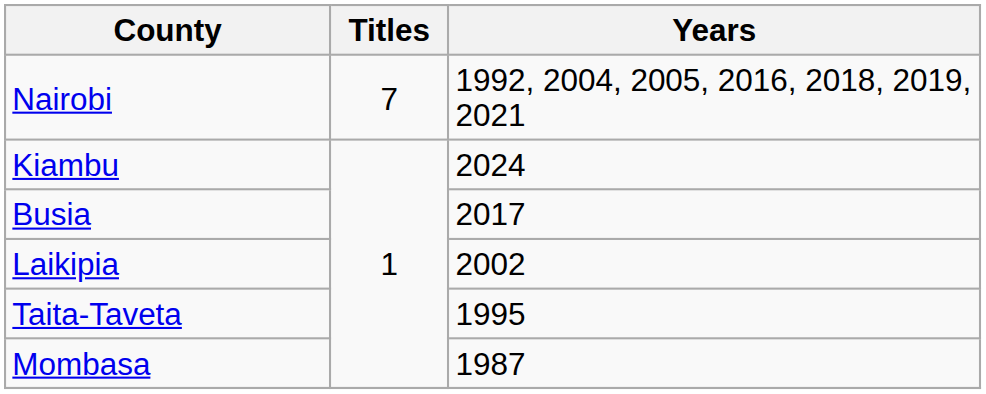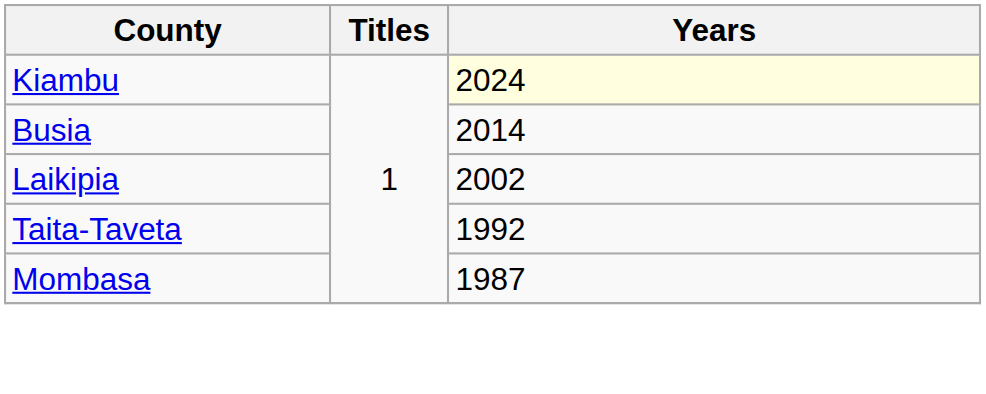 <table class="wikitable " style="font-size: 95%;">
 <tr>
 <th width="150">County</th>
 <th width="50">Titles</th>
 <th width="250">Years</th>
 </tr>
 <tr>
-<td><a href='#'>Nairobi</a></td>
-<td rowspan="1" style="text-align: center">7</td>
-<td>1992, 2004, 2005, 2016, 2018, 2019, 2021</td>
-</tr>
-<tr>
 <td><a href='#'>Kiambu</a></td>
 <td rowspan="5" style="text-align: center">1</td>
-<td>2024</td>
+<td style="background: lightyellow;">2024</td>
 </tr>
 <tr>
 <td><a href='#'>Busia</a></td>
-<td>2017</td>
+<td>2014</td>
 </tr>
 <tr>
 <td><a href='#'>Laikipia</a></td>
 <td>2002</td>
 </tr>
 <tr>
 <td><a href='#'>Taita-Taveta</a></td>
-<td>1995</td>
+<td>1992</td>
 </tr>
 <tr>
 <td><a href='#'>Mombasa</a></td>
 <td>1987</td>
 </tr>
 <tr>
 </tr>
 </table>
